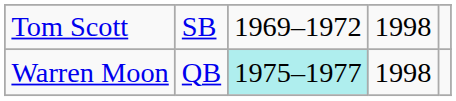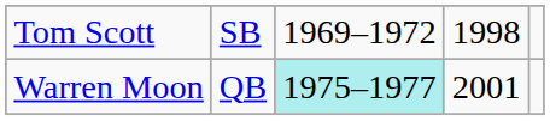 <table class="wikitable">
 <tr>
 <td><a href='#'>Tom Scott</a></td>
 <td><a href='#'>SB</a></td>
 <td>1969–1972</td>
 <td>1998</td>
 <td></td>
 </tr>
 <tr>
 <td><a href='#'>Warren Moon</a></td>
 <td><a href='#'>QB</a></td>
 <td style="background: paleturquoise;">1975–1977</td>
-<td>1998</td>
+<td>2001</td>
 <td></td>
 </tr>
 </table>
